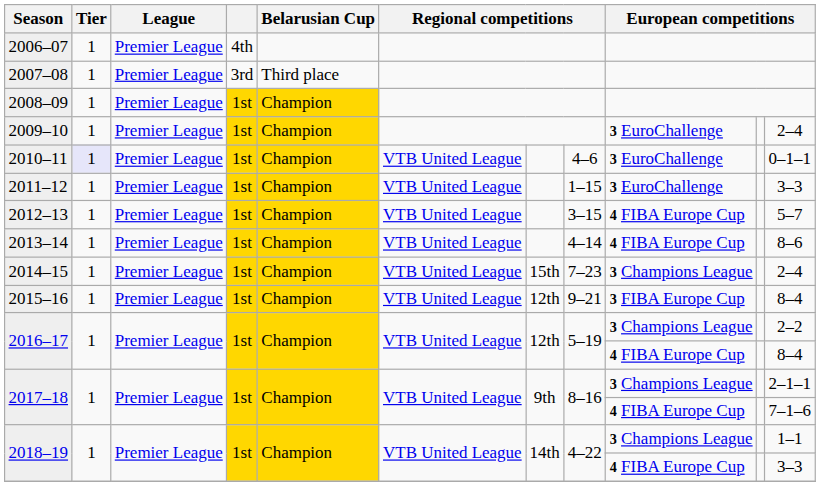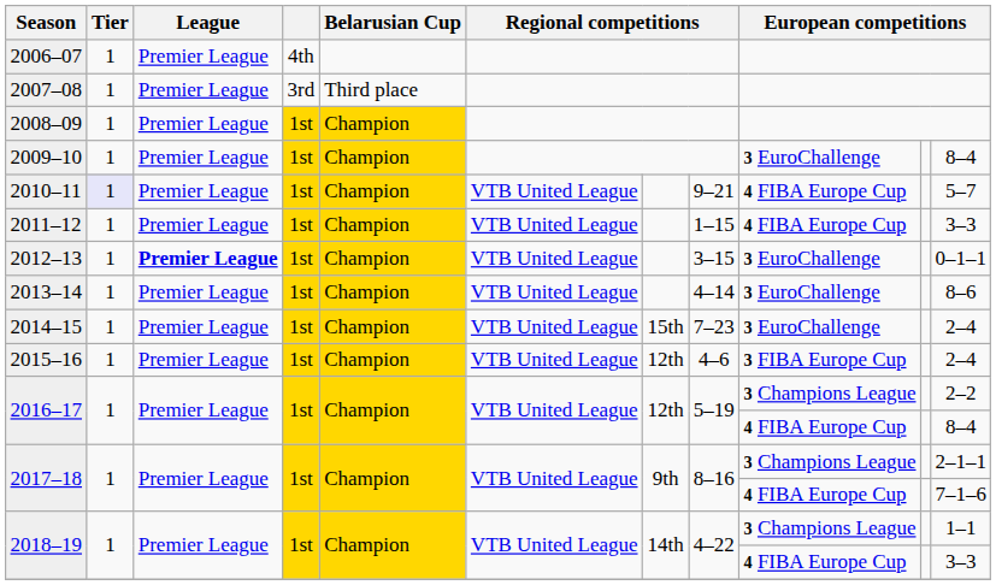 <table class="wikitable" style="font-size:90%">
 <tr>
 <th>Season</th>
 <th>Tier</th>
 <th>League</th>
 <th></th>
 <th>Belarusian Cup</th>
 <th colspan=3>Regional competitions</th>
 <th colspan=3>European competitions</th>
 </tr>
 <tr>
 <td style="background:#efefef;">2006–07</td>
 <td align="center">1</td>
 <td><a href='#'>Premier League</a></td>
 <td align="center">4th</td>
 <td></td>
 <td colspan=3></td>
 <td colspan=3></td>
 </tr>
 <tr>
 <td style="background:#efefef;">2007–08</td>
 <td align="center">1</td>
 <td><a href='#'>Premier League</a></td>
 <td align="center">3rd</td>
 <td>Third place</td>
 <td colspan=3></td>
 <td colspan=3></td>
 </tr>
 <tr>
 <td style="background:#efefef;">2008–09</td>
 <td align="center">1</td>
 <td><a href='#'>Premier League</a></td>
 <td style="background:gold" align="center">1st</td>
 <td style="background:gold">Champion</td>
 <td colspan=3></td>
 <td colspan=3></td>
 </tr>
 <tr>
 <td style="background:#efefef;">2009–10</td>
 <td align="center">1</td>
 <td><a href='#'>Premier League</a></td>
 <td style="background:gold" align="center">1st</td>
 <td style="background:gold">Champion</td>
 <td colspan=3></td>
 <td><small><strong>3</strong></small> <a href='#'>EuroChallenge</a></td>
 <td align=center></td>
-<td align=center>2–4</td>
+<td align=center>8–4</td>
 </tr>
 <tr>
 <td style="background:#efefef;">2010–11</td>
 <td align="center" style="background: lavender;">1</td>
 <td><a href='#'>Premier League</a></td>
 <td style="background:gold" align="center">1st</td>
 <td style="background:gold">Champion</td>
 <td><a href='#'>VTB United League</a></td>
 <td align=center></td>
-<td align=center>4–6</td>
-<td><small><strong>3</strong></small> <a href='#'>EuroChallenge</a></td>
+<td align=center>9–21</td>
+<td><small><strong>4</strong></small> <a href='#'>FIBA Europe Cup</a></td>
 <td align=center></td>
-<td align=center>0–1–1</td>
+<td align=center>5–7</td>
 </tr>
 <tr>
 <td style="background:#efefef;">2011–12</td>
 <td align="center">1</td>
 <td><a href='#'>Premier League</a></td>
 <td style="background:gold" align="center">1st</td>
 <td style="background:gold">Champion</td>
 <td><a href='#'>VTB United League</a></td>
 <td align=center></td>
 <td align=center>1–15</td>
-<td><small><strong>3</strong></small> <a href='#'>EuroChallenge</a></td>
+<td><small><strong>4</strong></small> <a href='#'>FIBA Europe Cup</a></td>
 <td align=center></td>
 <td align=center>3–3</td>
 </tr>
 <tr>
 <td style="background:#efefef;">2012–13</td>
 <td align="center">1</td>
-<td><a href='#'>Premier League</a></td>
+<td><strong><a href='#'>Premier League</a></strong></td>
 <td style="background:gold" align="center">1st</td>
 <td style="background:gold">Champion</td>
 <td><a href='#'>VTB United League</a></td>
 <td align=center></td>
 <td align=center>3–15</td>
-<td><small><strong>4</strong></small> <a href='#'>FIBA Europe Cup</a></td>
+<td><small><strong>3</strong></small> <a href='#'>EuroChallenge</a></td>
 <td align=center></td>
-<td align=center>5–7</td>
+<td align=center>0–1–1</td>
 </tr>
 <tr>
 <td style="background:#efefef;">2013–14</td>
 <td align="center">1</td>
 <td><a href='#'>Premier League</a></td>
 <td style="background:gold" align="center">1st</td>
 <td style="background:gold">Champion</td>
 <td><a href='#'>VTB United League</a></td>
 <td align=center></td>
 <td align=center>4–14</td>
-<td><small><strong>4</strong></small> <a href='#'>FIBA Europe Cup</a></td>
+<td><small><strong>3</strong></small> <a href='#'>EuroChallenge</a></td>
 <td align=center></td>
 <td align=center>8–6</td>
 </tr>
 <tr>
 <td style="background:#efefef;">2014–15</td>
 <td align="center">1</td>
 <td><a href='#'>Premier League</a></td>
 <td style="background:gold" align=center>1st</td>
 <td style="background:gold">Champion</td>
 <td><a href='#'>VTB United League</a></td>
 <td align=center>15th</td>
 <td align=center>7–23</td>
-<td><small><strong>3</strong></small> <a href='#'>Champions League</a></td>
+<td><small><strong>3</strong></small> <a href='#'>EuroChallenge</a></td>
 <td align=center></td>
 <td align=center>2–4</td>
 </tr>
 <tr>
 <td style="background:#efefef;">2015–16</td>
 <td align="center">1</td>
 <td><a href='#'>Premier League</a></td>
 <td style="background:gold" align=center>1st</td>
 <td style="background:gold">Champion</td>
 <td><a href='#'>VTB United League</a></td>
 <td align=center>12th</td>
-<td align=center>9–21</td>
+<td align=center>4–6</td>
 <td><small><strong>3</strong></small> <a href='#'>FIBA Europe Cup</a></td>
 <td align=center></td>
-<td align=center>8–4</td>
+<td align=center>2–4</td>
 </tr>
 <tr>
 <td rowspan=2 style="background:#efefef;"><a href='#'>2016–17</a></td>
 <td rowspan=2 align="center">1</td>
 <td rowspan=2><a href='#'>Premier League</a></td>
 <td rowspan=2 style="background:gold" align="center">1st</td>
 <td rowspan=2 style="background:gold">Champion</td>
 <td rowspan=2><a href='#'>VTB United League</a></td>
 <td rowspan=2  align=center>12th</td>
 <td rowspan=2  align=center>5–19</td>
 <td><small><strong>3</strong></small> <a href='#'>Champions League</a></td>
 <td align=center></td>
 <td align=center>2–2</td>
 </tr>
 <tr>
 <td><small><strong>4</strong></small> <a href='#'>FIBA Europe Cup</a></td>
 <td align=center></td>
 <td align=center>8–4</td>
 </tr>
 <tr>
 <td rowspan=2 style="background:#efefef;"><a href='#'>2017–18</a></td>
 <td rowspan=2 align="center">1</td>
 <td rowspan=2><a href='#'>Premier League</a></td>
 <td rowspan=2 style="background:gold" align="center">1st</td>
 <td rowspan=2 style="background:gold">Champion</td>
 <td rowspan=2><a href='#'>VTB United League</a></td>
 <td rowspan=2  align=center>9th</td>
 <td rowspan=2  align=center>8–16</td>
 <td><small><strong>3</strong></small> <a href='#'>Champions League</a></td>
 <td align=center></td>
 <td align=center>2–1–1</td>
 </tr>
 <tr>
 <td><small><strong>4</strong></small> <a href='#'>FIBA Europe Cup</a></td>
 <td align=center></td>
 <td align=center>7–1–6</td>
 </tr>
 <tr>
 <td rowspan=2 style="background:#efefef;"><a href='#'>2018–19</a></td>
 <td rowspan=2 align="center">1</td>
 <td rowspan=2><a href='#'>Premier League</a></td>
 <td rowspan=2 style="background:gold" align="center">1st</td>
 <td rowspan=2 style="background:gold">Champion</td>
 <td rowspan=2><a href='#'>VTB United League</a></td>
 <td rowspan=2 align=center>14th</td>
 <td rowspan=2 align=center>4–22</td>
 <td><small><strong>3</strong></small> <a href='#'>Champions League</a></td>
 <td align=center></td>
 <td align=center>1–1</td>
 </tr>
 <tr>
 <td><small><strong>4</strong></small> <a href='#'>FIBA Europe Cup</a></td>
 <td align=center></td>
 <td align=center>3–3</td>
 </tr>
 <tr>
 </tr>
 </table>
